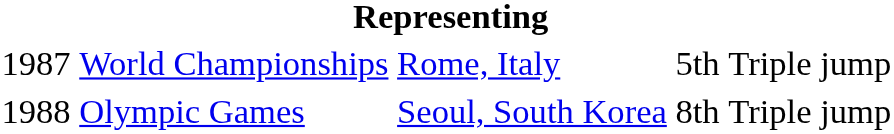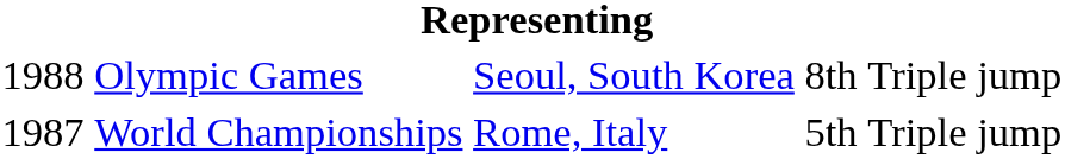 <table>
 <tr>
 <th colspan="6">Representing </th>
+</tr>
+<tr>
+<td>1988</td>
+<td><a href='#'>Olympic Games</a></td>
+<td><a href='#'>Seoul, South Korea</a></td>
+<td>8th</td>
+<td>Triple jump</td>
+<td></td>
 </tr>
 <tr>
 <td>1987</td>
 <td><a href='#'>World Championships</a></td>
 <td><a href='#'>Rome, Italy</a></td>
 <td>5th</td>
 <td>Triple jump</td>
 <td></td>
 </tr>
-<tr>
-<td>1988</td>
-<td><a href='#'>Olympic Games</a></td>
-<td><a href='#'>Seoul, South Korea</a></td>
-<td>8th</td>
-<td>Triple jump</td>
-<td></td>
-</tr>
 </table>
